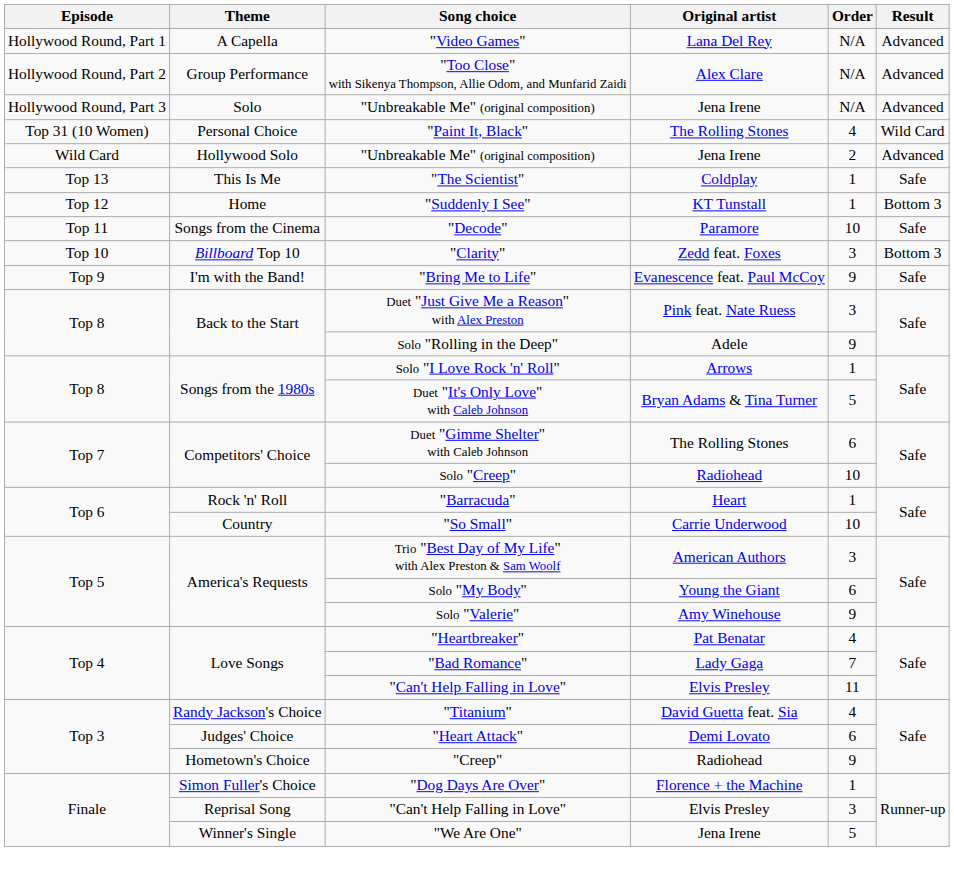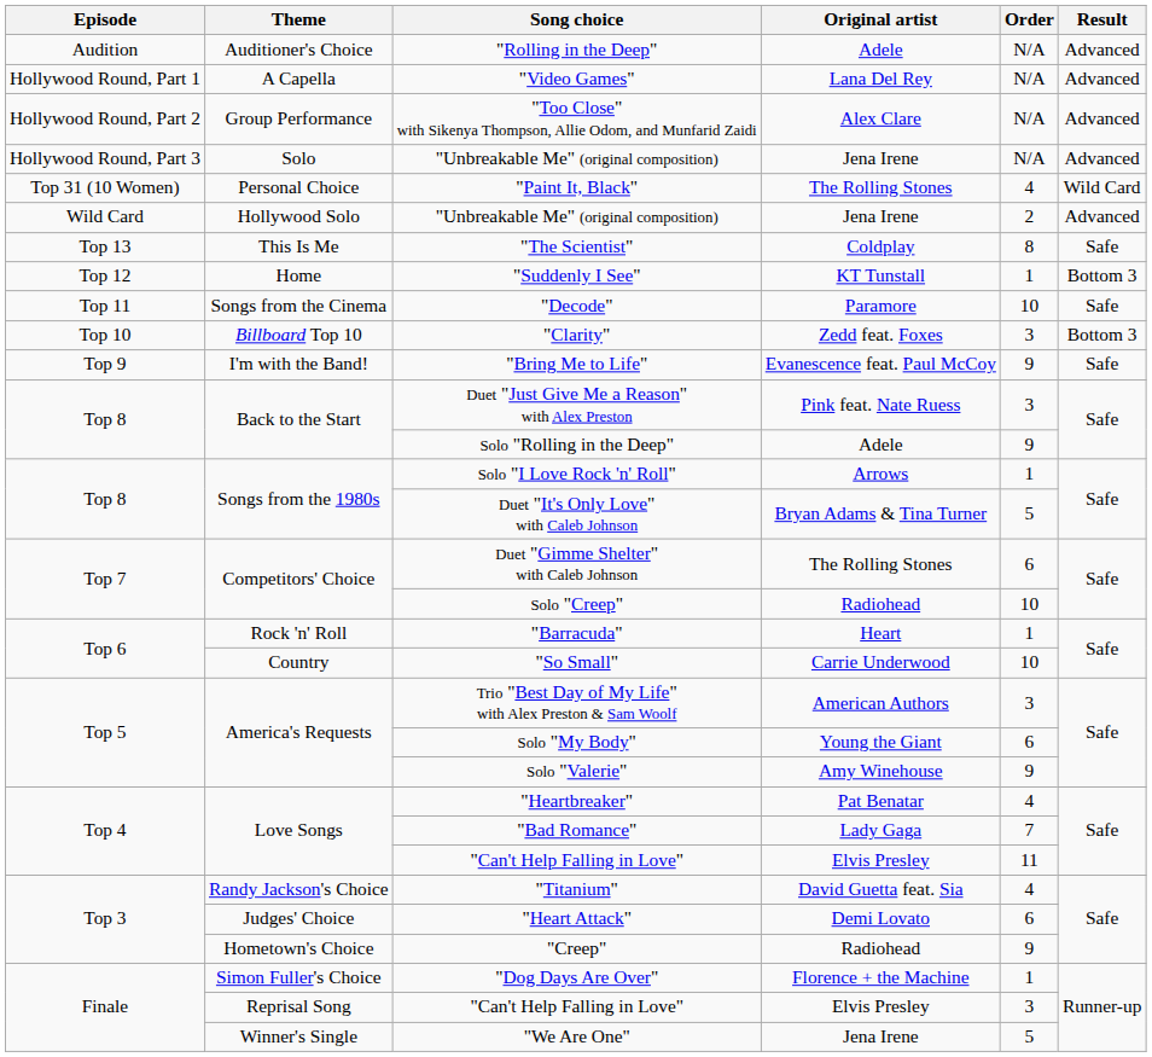 <table class="wikitable" style="text-align: center;">
 <tr>
 <th>Episode</th>
 <th>Theme</th>
 <th>Song choice</th>
 <th>Original artist</th>
 <th>Order</th>
 <th>Result</th>
+</tr>
+<tr>
+<td>Audition</td>
+<td>Auditioner's Choice</td>
+<td>"<a href='#'>Rolling in the Deep</a>"</td>
+<td><a href='#'>Adele</a></td>
+<td>N/A</td>
+<td>Advanced</td>
 </tr>
 <tr>
 <td>Hollywood Round, Part 1</td>
 <td>A Capella</td>
 <td>"<a href='#'>Video Games</a>"</td>
 <td><a href='#'>Lana Del Rey</a></td>
 <td>N/A</td>
 <td>Advanced</td>
 </tr>
 <tr>
 <td>Hollywood Round, Part 2</td>
 <td>Group Performance</td>
 <td>"<a href='#'>Too Close</a>"<br><small>with Sikenya Thompson, Allie Odom, and Munfarid Zaidi</small></td>
 <td><a href='#'>Alex Clare</a></td>
 <td>N/A</td>
 <td>Advanced</td>
 </tr>
 <tr>
 <td>Hollywood Round, Part 3</td>
 <td>Solo</td>
 <td>"Unbreakable Me" <small>(original composition)</small></td>
 <td>Jena Irene</td>
 <td>N/A</td>
 <td>Advanced</td>
 </tr>
 <tr>
 <td>Top 31 (10 Women)</td>
 <td>Personal Choice</td>
 <td>"<a href='#'>Paint It, Black</a>"</td>
 <td><a href='#'>The Rolling Stones</a></td>
 <td>4</td>
 <td>Wild Card</td>
 </tr>
 <tr>
 <td>Wild Card</td>
 <td>Hollywood Solo</td>
 <td>"Unbreakable Me" <small>(original composition)</small></td>
 <td>Jena Irene</td>
 <td>2</td>
 <td>Advanced</td>
 </tr>
 <tr>
 <td>Top 13</td>
 <td>This Is Me</td>
 <td>"<a href='#'>The Scientist</a>"</td>
 <td><a href='#'>Coldplay</a></td>
-<td>1</td>
+<td>8</td>
 <td>Safe</td>
 </tr>
 <tr>
 <td>Top 12</td>
 <td>Home</td>
 <td>"<a href='#'>Suddenly I See</a>"</td>
 <td><a href='#'>KT Tunstall</a></td>
 <td>1</td>
 <td>Bottom 3</td>
 </tr>
 <tr>
 <td>Top 11</td>
 <td>Songs from the Cinema</td>
 <td>"<a href='#'>Decode</a>"</td>
 <td><a href='#'>Paramore</a></td>
 <td>10</td>
 <td>Safe</td>
 </tr>
 <tr>
 <td>Top 10</td>
 <td><em><a href='#'>Billboard</a></em> Top 10</td>
 <td>"<a href='#'>Clarity</a>"</td>
 <td><a href='#'>Zedd</a> feat. <a href='#'>Foxes</a></td>
 <td>3</td>
 <td>Bottom 3</td>
 </tr>
 <tr>
 <td>Top 9</td>
 <td>I'm with the Band!</td>
 <td>"<a href='#'>Bring Me to Life</a>"</td>
 <td><a href='#'>Evanescence</a> feat. <a href='#'>Paul McCoy</a></td>
 <td>9</td>
 <td>Safe</td>
 </tr>
 <tr>
 <td rowspan=2>Top 8</td>
 <td rowspan=2>Back to the Start</td>
 <td><small>Duet</small> "<a href='#'>Just Give Me a Reason</a>"<br><small>with <a href='#'>Alex Preston</a></small></td>
 <td><a href='#'>Pink</a> feat. <a href='#'>Nate Ruess</a></td>
 <td>3</td>
 <td rowspan=2>Safe</td>
 </tr>
 <tr>
 <td><small>Solo</small> "Rolling in the Deep"</td>
 <td>Adele</td>
 <td>9</td>
 </tr>
 <tr>
 <td rowspan=2>Top 8</td>
 <td rowspan=2>Songs from the <a href='#'>1980s</a></td>
 <td><small>Solo</small> "<a href='#'>I Love Rock 'n' Roll</a>"</td>
 <td><a href='#'>Arrows</a></td>
 <td>1</td>
 <td rowspan=2>Safe</td>
 </tr>
 <tr>
 <td><small>Duet</small> "<a href='#'>It's Only Love</a>"<br><small>with <a href='#'>Caleb Johnson</a></small></td>
 <td><a href='#'>Bryan Adams</a> & <a href='#'>Tina Turner</a></td>
 <td>5</td>
 </tr>
 <tr>
 <td rowspan=2>Top 7</td>
 <td rowspan=2>Competitors' Choice</td>
 <td><small>Duet</small> "<a href='#'>Gimme Shelter</a>"<br><small>with Caleb Johnson</small></td>
 <td>The Rolling Stones</td>
 <td>6</td>
 <td rowspan=2>Safe</td>
 </tr>
 <tr>
 <td><small>Solo</small> "<a href='#'>Creep</a>"</td>
 <td><a href='#'>Radiohead</a></td>
 <td>10</td>
 </tr>
 <tr>
 <td rowspan=2>Top 6</td>
 <td>Rock 'n' Roll</td>
 <td>"<a href='#'>Barracuda</a>"</td>
 <td><a href='#'>Heart</a></td>
 <td>1</td>
 <td rowspan=2>Safe</td>
 </tr>
 <tr>
 <td>Country</td>
 <td>"<a href='#'>So Small</a>"</td>
 <td><a href='#'>Carrie Underwood</a></td>
 <td>10</td>
 </tr>
 <tr>
 <td rowspan=3>Top 5</td>
 <td rowspan=3>America's Requests</td>
 <td><small>Trio</small> "<a href='#'>Best Day of My Life</a>"<br><small>with Alex Preston & <a href='#'>Sam Woolf</a></small></td>
 <td><a href='#'>American Authors</a></td>
 <td>3</td>
 <td rowspan=3>Safe</td>
 </tr>
 <tr>
 <td><small>Solo</small> "<a href='#'>My Body</a>"</td>
 <td><a href='#'>Young the Giant</a></td>
 <td>6</td>
 </tr>
 <tr>
 <td><small>Solo</small> "<a href='#'>Valerie</a>"</td>
 <td><a href='#'>Amy Winehouse</a></td>
 <td>9</td>
 </tr>
 <tr>
 <td rowspan=3>Top 4</td>
 <td rowspan=3>Love Songs</td>
 <td>"<a href='#'>Heartbreaker</a>"</td>
 <td><a href='#'>Pat Benatar</a></td>
 <td>4</td>
 <td rowspan=3>Safe</td>
 </tr>
 <tr>
 <td>"<a href='#'>Bad Romance</a>"</td>
 <td><a href='#'>Lady Gaga</a></td>
 <td>7</td>
 </tr>
 <tr>
 <td>"<a href='#'>Can't Help Falling in Love</a>"</td>
 <td><a href='#'>Elvis Presley</a></td>
 <td>11</td>
 </tr>
 <tr>
 <td rowspan=3>Top 3</td>
 <td><a href='#'>Randy Jackson</a>'s Choice</td>
 <td>"<a href='#'>Titanium</a>"</td>
 <td><a href='#'>David Guetta</a> feat. <a href='#'>Sia</a></td>
 <td>4</td>
 <td rowspan=3>Safe</td>
 </tr>
 <tr>
 <td>Judges' Choice</td>
 <td>"<a href='#'>Heart Attack</a>"</td>
 <td><a href='#'>Demi Lovato</a></td>
 <td>6</td>
 </tr>
 <tr>
 <td>Hometown's Choice</td>
 <td>"Creep"</td>
 <td>Radiohead</td>
 <td>9</td>
 </tr>
 <tr>
 <td rowspan=3>Finale</td>
 <td><a href='#'>Simon Fuller</a>'s Choice</td>
 <td>"<a href='#'>Dog Days Are Over</a>"</td>
 <td><a href='#'>Florence + the Machine</a></td>
 <td>1</td>
 <td rowspan=3>Runner-up</td>
 </tr>
 <tr>
 <td>Reprisal Song</td>
 <td>"Can't Help Falling in Love"</td>
 <td>Elvis Presley</td>
 <td>3</td>
 </tr>
 <tr>
 <td>Winner's Single</td>
 <td>"We Are One"</td>
 <td>Jena Irene</td>
 <td>5</td>
 </tr>
 </table>
